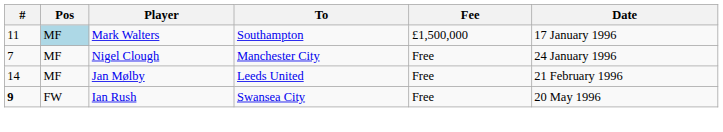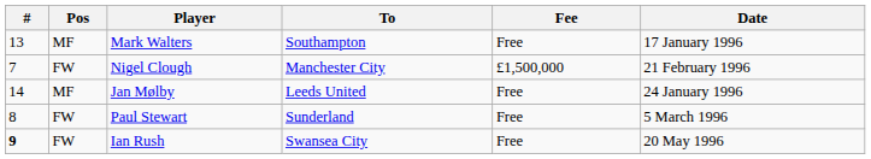 <table class="wikitable" style="width:55%; text-align:center; font-size:95%; text-align:left;">
 <tr>
 <th>#</th>
 <th>Pos</th>
 <th>Player</th>
 <th>To</th>
 <th>Fee</th>
 <th>Date</th>
 </tr>
 <tr>
-<td>11</td>
-<td style="background: lightblue;">MF</td>
+<td>13</td>
+<td>MF</td>
 <td> <a href='#'>Mark Walters</a></td>
 <td> <a href='#'>Southampton</a></td>
-<td>£1,500,000</td>
+<td>Free</td>
 <td>17 January 1996</td>
 </tr>
 <tr>
 <td>7</td>
-<td>MF</td>
+<td>FW</td>
 <td> <a href='#'>Nigel Clough</a></td>
 <td> <a href='#'>Manchester City</a></td>
-<td>Free</td>
-<td>24 January 1996</td>
+<td>£1,500,000</td>
+<td>21 February 1996</td>
 </tr>
 <tr>
 <td>14</td>
 <td>MF</td>
 <td> <a href='#'>Jan Mølby</a></td>
 <td> <a href='#'>Leeds United</a></td>
 <td>Free</td>
-<td>21 February 1996</td>
+<td>24 January 1996</td>
+</tr>
+<tr>
+<td>8</td>
+<td>FW</td>
+<td> <a href='#'>Paul Stewart</a></td>
+<td> <a href='#'>Sunderland</a></td>
+<td>Free</td>
+<td>5 March 1996</td>
 </tr>
 <tr>
 <td><strong>9</strong></td>
 <td>FW</td>
 <td> <a href='#'>Ian Rush</a></td>
 <td> <a href='#'>Swansea City</a></td>
 <td>Free</td>
 <td>20 May 1996</td>
 </tr>
 </table>
